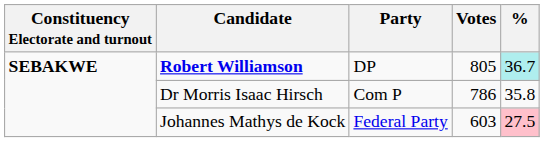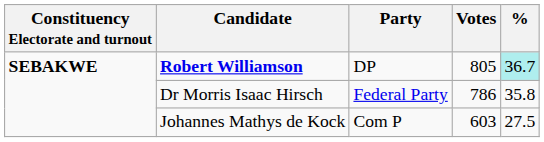 <table class="wikitable">
 <tr>
 <th align="left">Constituency<br><small>Electorate and turnout</small></th>
 <th align="center" valign="top">Candidate</th>
 <th align="center" valign="top">Party</th>
 <th align="center" valign="top">Votes</th>
 <th align="center" valign="top">%</th>
 </tr>
 <tr>
 <td valign="top" rowspan=3><strong>SEBAKWE</strong></td>
 <td align="left"><strong><a href='#'>Robert Williamson</a></strong></td>
 <td align="left">DP</td>
 <td align="right">805</td>
 <td align="right" style="background: paleturquoise;">36.7</td>
 </tr>
 <tr>
 <td align="left">Dr Morris Isaac Hirsch</td>
-<td align="left">Com P</td>
+<td align="left"><a href='#'>Federal Party</a></td>
 <td align="right">786</td>
 <td align="right">35.8</td>
 </tr>
 <tr>
 <td align="left">Johannes Mathys de Kock</td>
-<td align="left"><a href='#'>Federal Party</a></td>
+<td align="left">Com P</td>
 <td align="right">603</td>
-<td align="right" style="background: pink;">27.5</td>
+<td align="right">27.5</td>
 </tr>
 </table>
